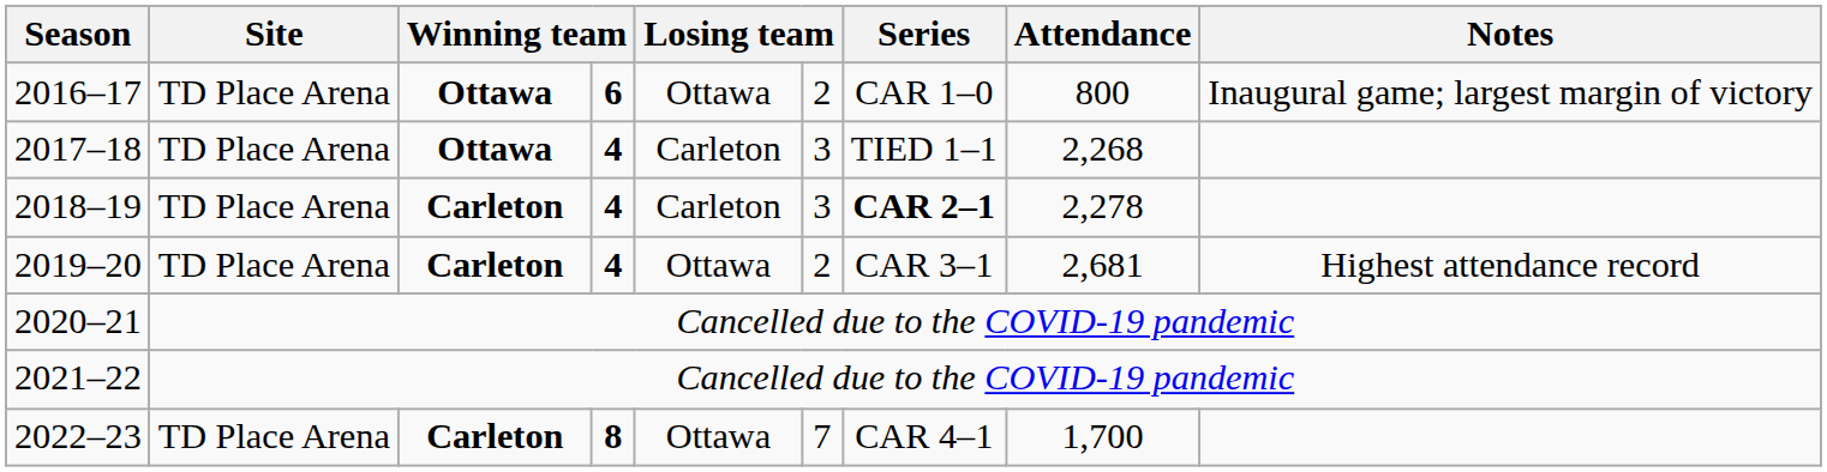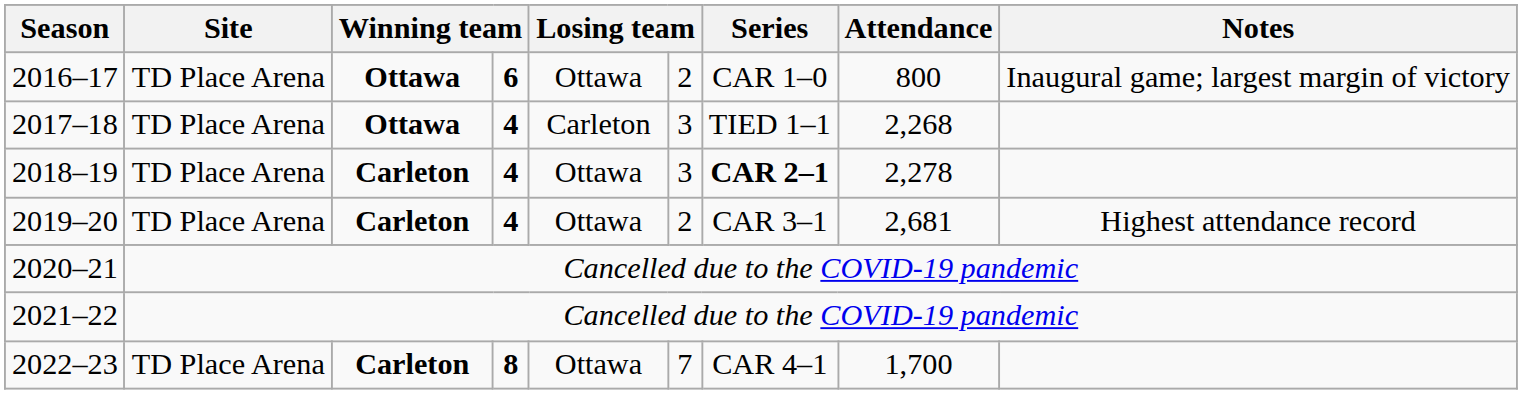 <table class="wikitable">
 <tr>
 <th>Season</th>
 <th>Site</th>
 <th colspan=2>Winning team</th>
 <th colspan=2>Losing team</th>
 <th>Series</th>
 <th colspan=1>Attendance</th>
 <th>Notes</th>
 </tr>
 <tr align=center>
 <td>2016–17</td>
 <td>TD Place Arena</td>
 <td><strong>Ottawa</strong></td>
 <td><strong>6</strong></td>
 <td>Ottawa</td>
 <td>2</td>
 <td>CAR 1–0</td>
 <td>800</td>
 <td>Inaugural game; largest margin of victory</td>
 </tr>
 <tr align=center>
 <td>2017–18</td>
 <td>TD Place Arena</td>
 <td><strong>Ottawa</strong></td>
 <td><strong>4</strong></td>
 <td>Carleton</td>
 <td>3</td>
 <td>TIED 1–1</td>
 <td>2,268</td>
 <td></td>
 </tr>
 <tr align=center>
 <td>2018–19</td>
 <td>TD Place Arena</td>
 <td><strong>Carleton</strong></td>
 <td><strong>4</strong></td>
-<td>Carleton</td>
+<td>Ottawa</td>
 <td>3</td>
 <td><strong>CAR 2–1</strong></td>
 <td>2,278</td>
 <td></td>
 </tr>
 <tr align=center>
 <td>2019–20</td>
 <td>TD Place Arena</td>
 <td><strong>Carleton</strong></td>
 <td><strong>4</strong></td>
 <td>Ottawa</td>
 <td>2</td>
 <td>CAR 3–1</td>
 <td>2,681</td>
 <td>Highest attendance record</td>
 </tr>
 <tr>
 <td>2020–21</td>
 <td align="center" colspan=8><em>Cancelled due to the <a href='#'>COVID-19 pandemic</a></em></td>
 </tr>
 <tr>
 <td>2021–22</td>
 <td align="center" colspan=8><em>Cancelled due to the <a href='#'>COVID-19 pandemic</a></em></td>
 </tr>
 <tr align=center>
 <td>2022–23</td>
 <td>TD Place Arena</td>
 <td><strong>Carleton</strong></td>
 <td><strong>8</strong></td>
 <td>Ottawa</td>
 <td>7</td>
 <td>CAR 4–1</td>
 <td>1,700</td>
 <td></td>
 </tr>
 </table>
